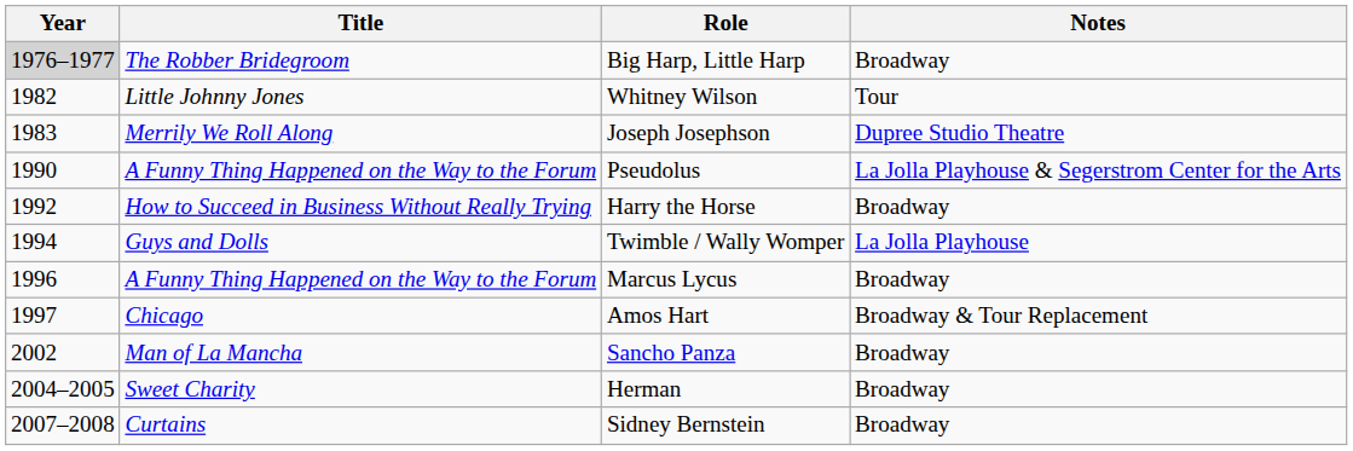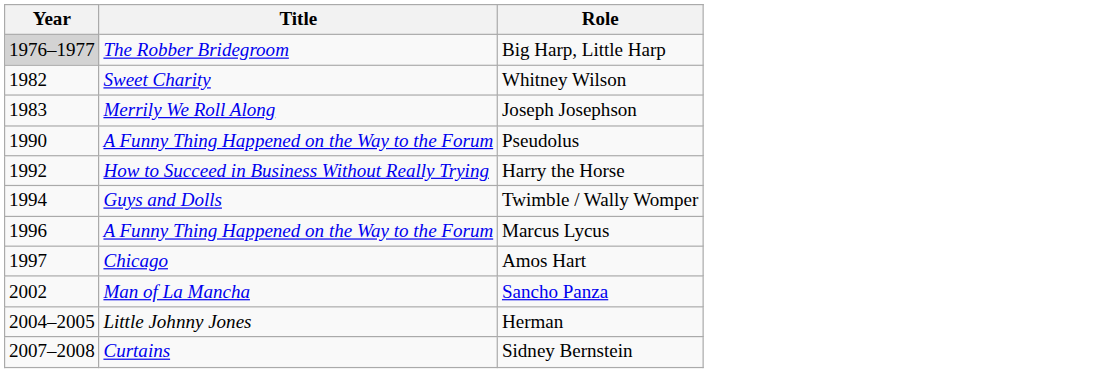 <table class="wikitable">
 <tr>
 <th>Year</th>
 <th>Title</th>
 <th>Role</th>
-<th>Notes</th>
 </tr>
 <tr>
 <td style="background: lightgrey;">1976–1977</td>
 <td><em><a href='#'>The Robber Bridegroom</a></em></td>
 <td>Big Harp, Little Harp</td>
-<td>Broadway</td>
 </tr>
 <tr>
 <td>1982</td>
-<td><em>Little Johnny Jones</em></td>
+<td><em><a href='#'>Sweet Charity</a></em></td>
 <td>Whitney Wilson</td>
-<td>Tour</td>
 </tr>
 <tr>
 <td>1983</td>
 <td><a href='#'><em>Merrily We Roll Along</em></a></td>
 <td>Joseph Josephson</td>
-<td><a href='#'>Dupree Studio Theatre</a></td>
 </tr>
 <tr>
 <td>1990</td>
 <td><em><a href='#'>A Funny Thing Happened on the Way to the Forum</a></em></td>
 <td>Pseudolus</td>
-<td><a href='#'>La Jolla Playhouse</a> & <a href='#'>Segerstrom Center for the Arts</a></td>
 </tr>
 <tr>
 <td>1992</td>
 <td><a href='#'><em>How to Succeed in Business Without Really Trying</em></a></td>
 <td>Harry the Horse</td>
-<td>Broadway</td>
 </tr>
 <tr>
 <td>1994</td>
 <td><em><a href='#'>Guys and Dolls</a></em></td>
 <td>Twimble / Wally Womper</td>
-<td><a href='#'>La Jolla Playhouse</a></td>
 </tr>
 <tr>
 <td>1996</td>
 <td><em><a href='#'>A Funny Thing Happened on the Way to the Forum</a></em></td>
 <td>Marcus Lycus</td>
-<td>Broadway</td>
 </tr>
 <tr>
 <td>1997</td>
 <td><em><a href='#'>Chicago</a></em></td>
 <td>Amos Hart</td>
-<td>Broadway & Tour Replacement</td>
 </tr>
 <tr>
 <td>2002</td>
 <td><em><a href='#'>Man of La Mancha</a></em></td>
 <td><a href='#'>Sancho Panza</a></td>
-<td>Broadway</td>
 </tr>
 <tr>
 <td>2004–2005</td>
-<td><em><a href='#'>Sweet Charity</a></em></td>
+<td><em>Little Johnny Jones</em></td>
 <td>Herman</td>
-<td>Broadway</td>
 </tr>
 <tr>
 <td>2007–2008</td>
 <td><em><a href='#'>Curtains</a></em></td>
 <td>Sidney Bernstein</td>
-<td>Broadway</td>
 </tr>
 </table>
